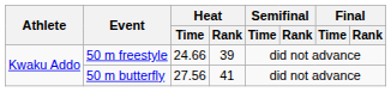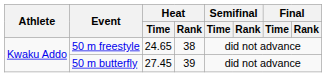 <table class=wikitable style="font-size:90%">
 <tr>
 <th rowspan=2>Athlete</th>
 <th rowspan=2>Event</th>
 <th colspan="2">Heat</th>
 <th colspan="2">Semifinal</th>
 <th colspan="2">Final</th>
 </tr>
 <tr style="font-size:95%">
 <th>Time</th>
 <th>Rank</th>
 <th>Time</th>
 <th>Rank</th>
 <th>Time</th>
 <th>Rank</th>
 </tr>
 <tr align=center>
 <td align=left rowspan=2><a href='#'>Kwaku Addo</a></td>
 <td align=left><a href='#'>50 m freestyle</a></td>
-<td>24.66</td>
-<td>39</td>
+<td>24.65</td>
+<td>38</td>
 <td colspan=4>did not advance</td>
 </tr>
 <tr align=center>
 <td align=left><a href='#'>50 m butterfly</a></td>
-<td>27.56</td>
-<td>41</td>
+<td>27.45</td>
+<td>39</td>
 <td colspan=4>did not advance</td>
 </tr>
 </table>
